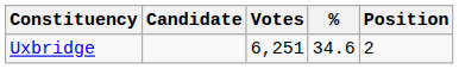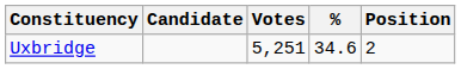 <table class="wikitable">
 <tr>
 <th>Constituency</th>
 <th>Candidate</th>
 <th>Votes</th>
 <th>%</th>
 <th>Position</th>
 </tr>
 <tr>
 <td><a href='#'>Uxbridge</a></td>
 <td></td>
-<td>6,251</td>
+<td>5,251</td>
 <td>34.6</td>
 <td>2</td>
 </tr>
 </table>
